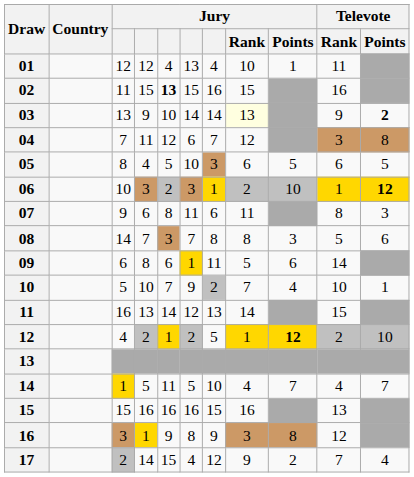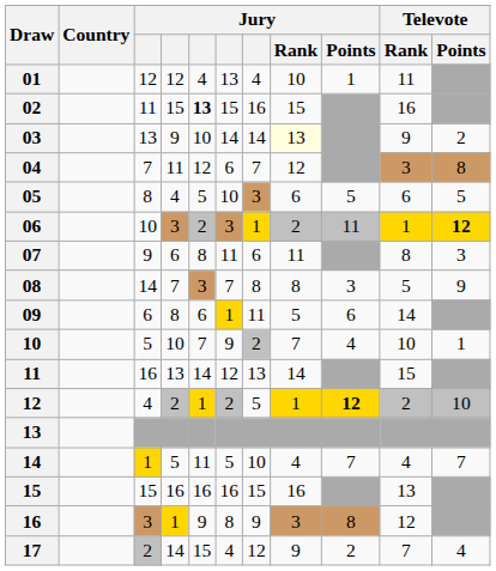 <table class="sortable wikitable collapsible plainrowheaders" style="text-align:center;">
 <tr>
 </tr>
 <tr>
 <th scope="col" rowspan="2">Draw</th>
 <th scope="col" rowspan="2">Country</th>
 <th scope="col" colspan="7">Jury</th>
 <th scope="col" colspan="2">Televote</th>
 </tr>
 <tr>
 <th scope="col"><small></small></th>
 <th scope="col"><small></small></th>
 <th scope="col"><small></small></th>
 <th scope="col"><small></small></th>
 <th scope="col"><small></small></th>
 <th scope="col">Rank</th>
 <th scope="col">Points</th>
 <th scope="col">Rank</th>
 <th scope="col">Points</th>
 </tr>
 <tr>
 <th scope="row" style="text-align:center;">01</th>
 <td style="text-align:left;"></td>
 <td>12</td>
 <td>12</td>
 <td>4</td>
 <td>13</td>
 <td>4</td>
 <td>10</td>
 <td>1</td>
 <td>11</td>
 <td style="background:#AAAAAA;"></td>
 </tr>
 <tr>
 <th scope="row" style="text-align:center;">02</th>
 <td style="text-align:left;"></td>
 <td>11</td>
 <td>15</td>
 <td><strong>13</strong></td>
 <td>15</td>
 <td>16</td>
 <td>15</td>
 <td style="background:#AAAAAA;"></td>
 <td>16</td>
 <td style="background:#AAAAAA;"></td>
 </tr>
 <tr>
 <th scope="row" style="text-align:center;">03</th>
 <td style="text-align:left;"></td>
 <td>13</td>
 <td>9</td>
 <td>10</td>
 <td>14</td>
 <td>14</td>
 <td style="background: lightyellow;">13</td>
 <td style="background:#AAAAAA;"></td>
 <td>9</td>
-<td><strong>2</strong></td>
+<td>2</td>
 </tr>
 <tr>
 <th scope="row" style="text-align:center;">04</th>
 <td style="text-align:left;"></td>
 <td>7</td>
 <td>11</td>
 <td>12</td>
 <td>6</td>
 <td>7</td>
 <td>12</td>
 <td style="background:#AAAAAA;"></td>
 <td style="background:#CC9966;">3</td>
 <td style="background:#CC9966;">8</td>
 </tr>
 <tr>
 <th scope="row" style="text-align:center;">05</th>
 <td style="text-align:left;"></td>
 <td>8</td>
 <td>4</td>
 <td>5</td>
 <td>10</td>
 <td style="background:#CC9966;">3</td>
 <td>6</td>
 <td>5</td>
 <td>6</td>
 <td>5</td>
 </tr>
 <tr>
 <th scope="row" style="text-align:center;">06</th>
 <td style="text-align:left;"></td>
 <td>10</td>
 <td style="background:#CC9966;">3</td>
 <td style="background:silver;">2</td>
 <td style="background:#CC9966;">3</td>
 <td style="background:gold;">1</td>
 <td style="background:silver;">2</td>
-<td style="background:silver;">10</td>
+<td style="background:silver;">11</td>
 <td style="background:gold;">1</td>
 <td style="background:gold;"><strong>12</strong></td>
 </tr>
 <tr>
 <th scope="row" style="text-align:center;">07</th>
 <td style="text-align:left;"></td>
 <td>9</td>
 <td>6</td>
 <td>8</td>
 <td>11</td>
 <td>6</td>
 <td>11</td>
 <td style="background:#AAAAAA;"></td>
 <td>8</td>
 <td>3</td>
 </tr>
 <tr>
 <th scope="row" style="text-align:center;">08</th>
 <td style="text-align:left;"></td>
 <td>14</td>
 <td>7</td>
 <td style="background:#CC9966;">3</td>
 <td>7</td>
 <td>8</td>
 <td>8</td>
 <td>3</td>
 <td>5</td>
-<td>6</td>
+<td>9</td>
 </tr>
 <tr>
 <th scope="row" style="text-align:center;">09</th>
 <td style="text-align:left;"></td>
 <td>6</td>
 <td>8</td>
 <td>6</td>
 <td style="background:gold;">1</td>
 <td>11</td>
 <td>5</td>
 <td>6</td>
 <td>14</td>
 <td style="background:#AAAAAA;"></td>
 </tr>
 <tr>
 <th scope="row" style="text-align:center;">10</th>
 <td style="text-align:left;"></td>
 <td>5</td>
 <td>10</td>
 <td>7</td>
 <td>9</td>
 <td style="background:silver;">2</td>
 <td>7</td>
 <td>4</td>
 <td>10</td>
 <td>1</td>
 </tr>
 <tr>
 <th scope="row" style="text-align:center;">11</th>
 <td style="text-align:left;"></td>
 <td>16</td>
 <td>13</td>
 <td>14</td>
 <td>12</td>
 <td>13</td>
 <td>14</td>
 <td style="background:#AAAAAA;"></td>
 <td>15</td>
 <td style="background:#AAAAAA;"></td>
 </tr>
 <tr>
 <th scope="row" style="text-align:center;">12</th>
 <td style="text-align:left;"></td>
 <td>4</td>
 <td style="background:silver;">2</td>
 <td style="background:gold;">1</td>
 <td style="background:silver;">2</td>
 <td>5</td>
 <td style="background:gold;">1</td>
 <td style="background:gold;"><strong>12</strong></td>
 <td style="background:silver;">2</td>
 <td style="background:silver;">10</td>
 </tr>
 <tr class="sortbottom">
 <th scope="row" style="text-align:center;">13</th>
 <td style="text-align:left;"></td>
 <td style="background:#AAAAAA;"></td>
 <td style="background:#AAAAAA;"></td>
 <td style="background:#AAAAAA;"></td>
 <td style="background:#AAAAAA;"></td>
 <td style="background:#AAAAAA;"></td>
 <td style="background:#AAAAAA;"></td>
 <td style="background:#AAAAAA;"></td>
 <td style="background:#AAAAAA;"></td>
 <td style="background:#AAAAAA;"></td>
 </tr>
 <tr>
 <th scope="row" style="text-align:center;">14</th>
 <td style="text-align:left;"></td>
 <td style="background:gold;">1</td>
 <td>5</td>
 <td>11</td>
 <td>5</td>
 <td>10</td>
 <td>4</td>
 <td>7</td>
 <td>4</td>
 <td>7</td>
 </tr>
 <tr>
 <th scope="row" style="text-align:center;">15</th>
 <td style="text-align:left;"></td>
 <td>15</td>
 <td>16</td>
 <td>16</td>
 <td>16</td>
 <td>15</td>
 <td>16</td>
 <td style="background:#AAAAAA;"></td>
 <td>13</td>
 <td style="background:#AAAAAA;"></td>
 </tr>
 <tr>
 <th scope="row" style="text-align:center;">16</th>
 <td style="text-align:left;"></td>
 <td style="background:#CC9966;">3</td>
 <td style="background:gold;">1</td>
 <td>9</td>
 <td>8</td>
 <td>9</td>
 <td style="background:#CC9966;">3</td>
 <td style="background:#CC9966;">8</td>
 <td>12</td>
 <td style="background:#AAAAAA;"></td>
 </tr>
 <tr>
 <th scope="row" style="text-align:center;">17</th>
 <td style="text-align:left;"></td>
 <td style="background:silver;">2</td>
 <td>14</td>
 <td>15</td>
 <td>4</td>
 <td>12</td>
 <td>9</td>
 <td>2</td>
 <td>7</td>
 <td>4</td>
 </tr>
 </table>
